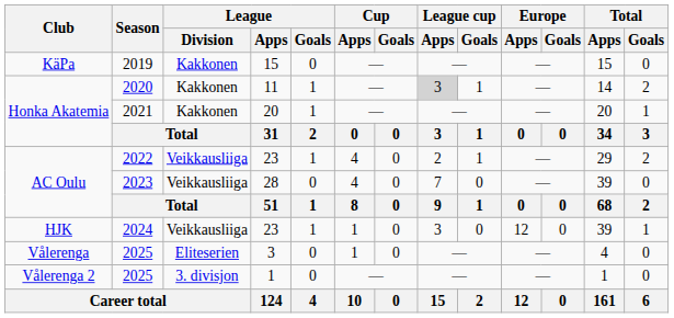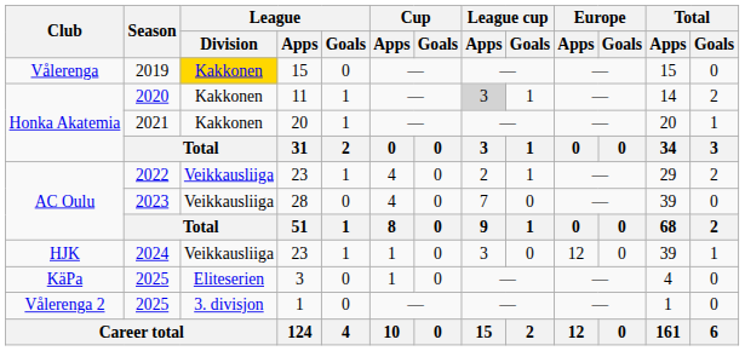 <table class="wikitable" style="text-align:center">
 <tr>
 <th rowspan="2">Club</th>
 <th rowspan="2">Season</th>
 <th colspan="3">League</th>
 <th colspan="2">Cup</th>
 <th colspan="2">League cup</th>
 <th colspan="2">Europe</th>
 <th colspan="2">Total</th>
 </tr>
 <tr>
 <th>Division</th>
 <th>Apps</th>
 <th>Goals</th>
 <th>Apps</th>
 <th>Goals</th>
 <th>Apps</th>
 <th>Goals</th>
 <th>Apps</th>
 <th>Goals</th>
 <th>Apps</th>
 <th>Goals</th>
 </tr>
 <tr>
-<td rowspan="1"><a href='#'>KäPa</a></td>
+<td><a href='#'>Vålerenga</a></td>
 <td>2019</td>
-<td><a href='#'>Kakkonen</a></td>
+<td style="background: gold;"><a href='#'>Kakkonen</a></td>
 <td>15</td>
 <td>0</td>
 <td colspan="2">—</td>
 <td colspan="2">—</td>
 <td colspan="2">—</td>
 <td>15</td>
 <td>0</td>
 </tr>
 <tr>
 <td rowspan="3"><a href='#'>Honka Akatemia</a></td>
 <td><a href='#'>2020</a></td>
 <td>Kakkonen</td>
 <td>11</td>
 <td>1</td>
 <td colspan="2">—</td>
 <td style="background: lightgrey;">3</td>
 <td>1</td>
 <td colspan="2">—</td>
 <td>14</td>
 <td>2</td>
 </tr>
 <tr>
 <td>2021</td>
 <td>Kakkonen</td>
 <td>20</td>
 <td>1</td>
 <td colspan="2">—</td>
 <td colspan="2">—</td>
 <td colspan="2">—</td>
 <td>20</td>
 <td>1</td>
 </tr>
 <tr>
 <th colspan="2">Total</th>
 <th>31</th>
 <th>2</th>
 <th>0</th>
 <th>0</th>
 <th>3</th>
 <th>1</th>
 <th>0</th>
 <th>0</th>
 <th>34</th>
 <th>3</th>
 </tr>
 <tr>
 <td rowspan="3"><a href='#'>AC Oulu</a></td>
 <td><a href='#'>2022</a></td>
 <td><a href='#'>Veikkausliiga</a></td>
 <td>23</td>
 <td>1</td>
 <td>4</td>
 <td>0</td>
 <td>2</td>
 <td>1</td>
 <td colspan="2">—</td>
 <td>29</td>
 <td>2</td>
 </tr>
 <tr>
 <td><a href='#'>2023</a></td>
 <td>Veikkausliiga</td>
 <td>28</td>
 <td>0</td>
 <td>4</td>
 <td>0</td>
 <td>7</td>
 <td>0</td>
 <td colspan="2">—</td>
 <td>39</td>
 <td>0</td>
 </tr>
 <tr>
 <th colspan="2">Total</th>
 <th>51</th>
 <th>1</th>
 <th>8</th>
 <th>0</th>
 <th>9</th>
 <th>1</th>
 <th>0</th>
 <th>0</th>
 <th>68</th>
 <th>2</th>
 </tr>
 <tr>
 <td rowspan="1"><a href='#'>HJK</a></td>
 <td><a href='#'>2024</a></td>
 <td>Veikkausliiga</td>
 <td>23</td>
 <td>1</td>
 <td>1</td>
 <td>0</td>
 <td>3</td>
 <td>0</td>
 <td>12</td>
 <td>0</td>
 <td>39</td>
 <td>1</td>
 </tr>
 <tr>
-<td><a href='#'>Vålerenga</a></td>
+<td rowspan="1"><a href='#'>KäPa</a></td>
 <td><a href='#'>2025</a></td>
 <td><a href='#'>Eliteserien</a></td>
 <td>3</td>
 <td>0</td>
 <td>1</td>
 <td>0</td>
 <td colspan="2">—</td>
 <td colspan="2">—</td>
 <td>4</td>
 <td>0</td>
 </tr>
 <tr>
 <td><a href='#'>Vålerenga 2</a></td>
 <td><a href='#'>2025</a></td>
 <td><a href='#'>3. divisjon</a></td>
 <td>1</td>
 <td>0</td>
 <td colspan="2">—</td>
 <td colspan="2">—</td>
 <td colspan="2">—</td>
 <td>1</td>
 <td>0</td>
 </tr>
 <tr>
 <th colspan="3">Career total</th>
 <th>124</th>
 <th>4</th>
 <th>10</th>
 <th>0</th>
 <th>15</th>
 <th>2</th>
 <th>12</th>
 <th>0</th>
 <th>161</th>
 <th>6</th>
 </tr>
 </table>
